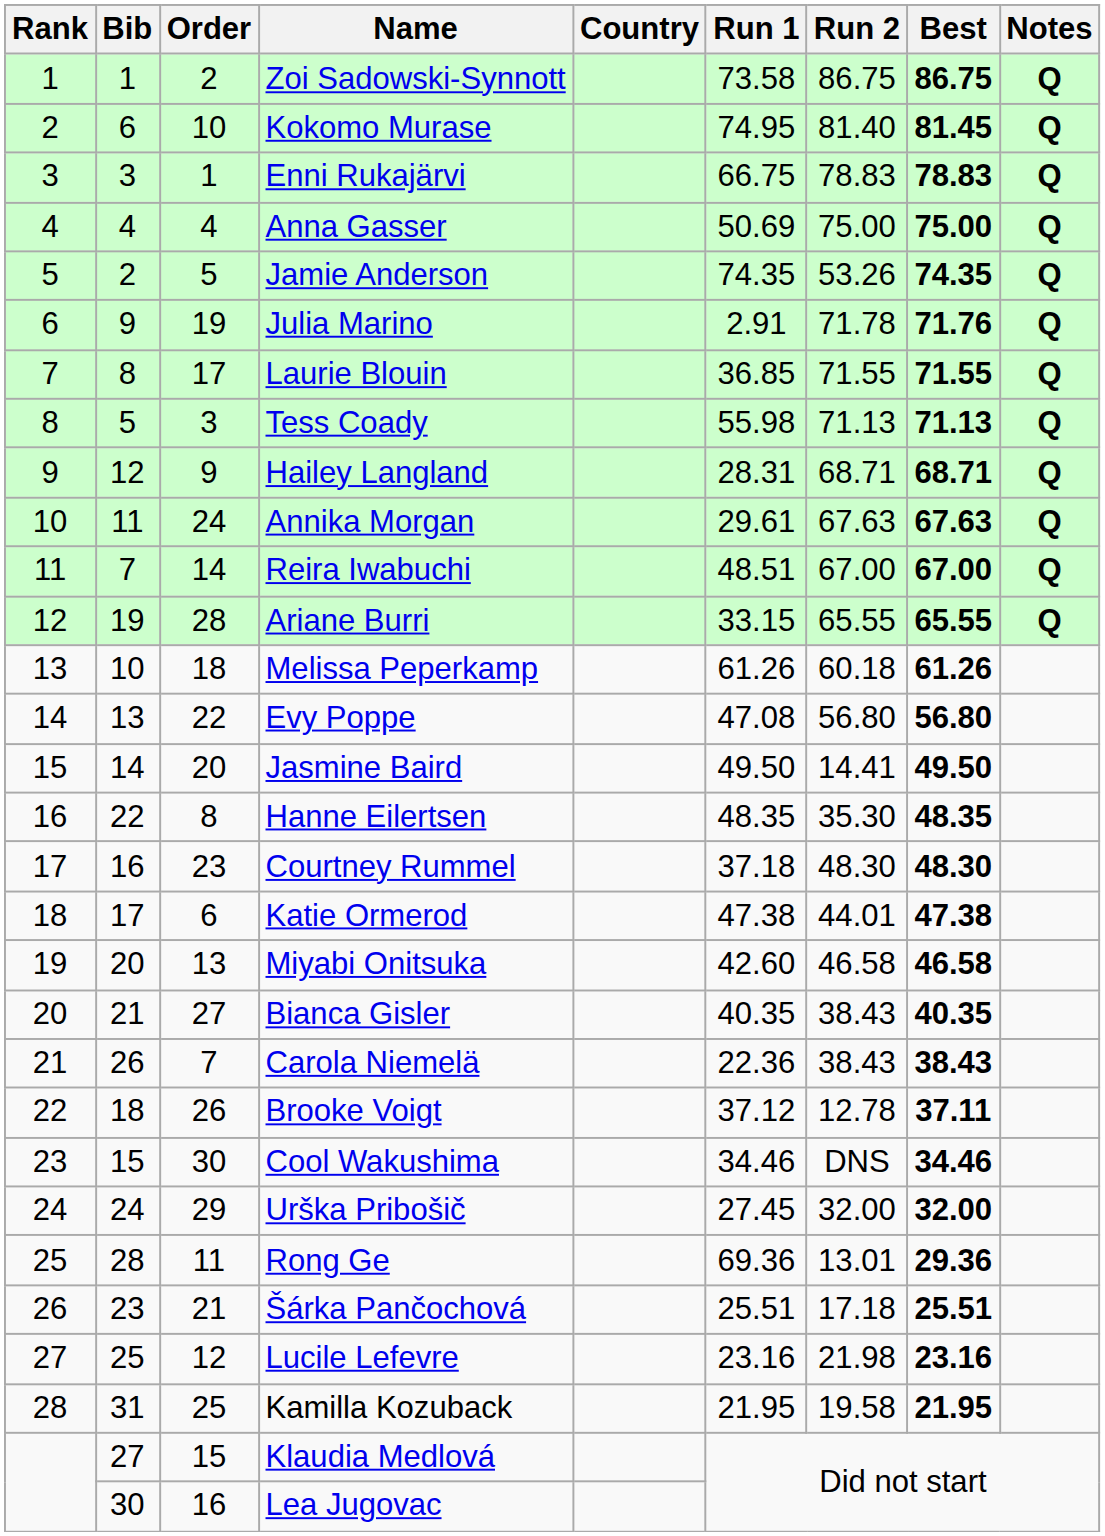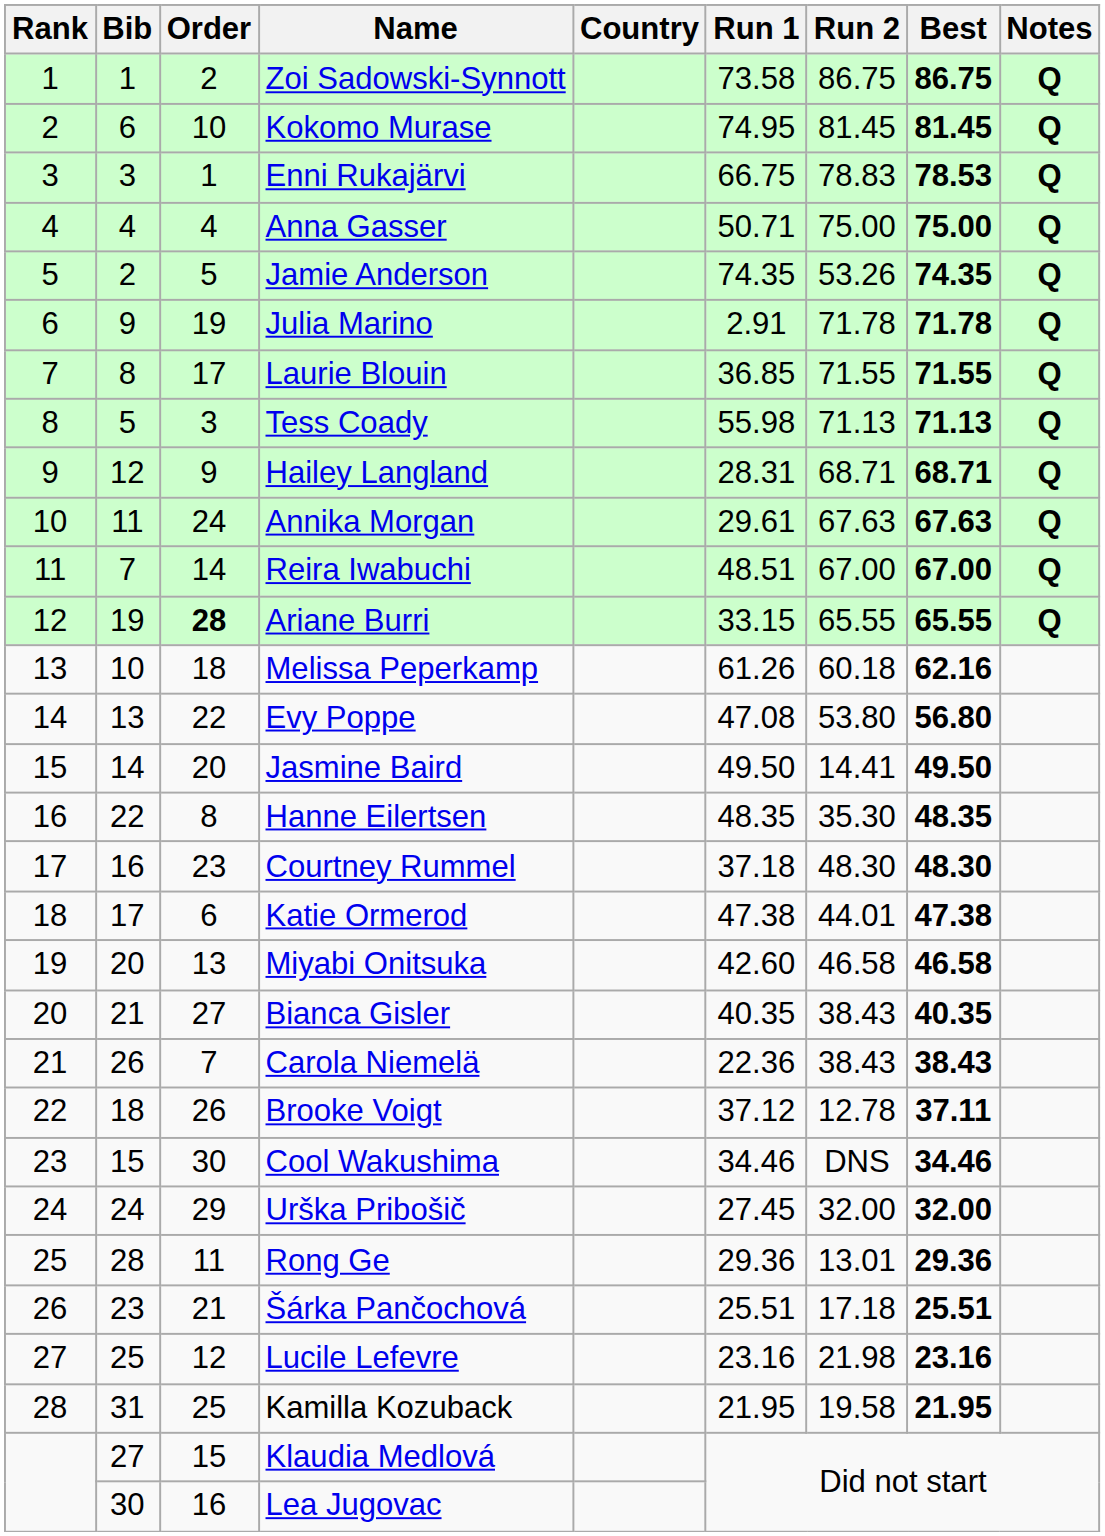 <table class="wikitable sortable" style="text-align:center">
 <tr>
 <th>Rank</th>
 <th>Bib</th>
 <th>Order</th>
 <th>Name</th>
 <th>Country</th>
 <th>Run 1</th>
 <th>Run 2</th>
 <th>Best</th>
 <th>Notes</th>
 </tr>
 <tr style="background:#cfc;">
 <td>1</td>
 <td>1</td>
 <td>2</td>
 <td align=left><a href='#'>Zoi Sadowski-Synnott</a></td>
 <td align=left></td>
 <td>73.58</td>
 <td>86.75</td>
 <td><strong>86.75</strong></td>
 <td><strong>Q</strong></td>
 </tr>
 <tr style="background:#cfc;">
 <td>2</td>
 <td>6</td>
 <td>10</td>
 <td align=left><a href='#'>Kokomo Murase</a></td>
 <td align=left></td>
 <td>74.95</td>
-<td>81.40</td>
+<td>81.45</td>
 <td><strong>81.45</strong></td>
 <td><strong>Q</strong></td>
 </tr>
 <tr style="background:#cfc;">
 <td>3</td>
 <td>3</td>
 <td>1</td>
 <td align=left><a href='#'>Enni Rukajärvi</a></td>
 <td align=left></td>
 <td>66.75</td>
 <td>78.83</td>
-<td><strong>78.83</strong></td>
+<td><strong>78.53</strong></td>
 <td><strong>Q</strong></td>
 </tr>
 <tr style="background:#cfc;">
 <td>4</td>
 <td>4</td>
 <td>4</td>
 <td align=left><a href='#'>Anna Gasser</a></td>
 <td align=left></td>
-<td>50.69</td>
+<td>50.71</td>
 <td>75.00</td>
 <td><strong>75.00</strong></td>
 <td><strong>Q</strong></td>
 </tr>
 <tr style="background:#cfc;">
 <td>5</td>
 <td>2</td>
 <td>5</td>
 <td align=left><a href='#'>Jamie Anderson</a></td>
 <td align=left></td>
 <td>74.35</td>
 <td>53.26</td>
 <td><strong>74.35</strong></td>
 <td><strong>Q</strong></td>
 </tr>
 <tr style="background:#cfc;">
 <td>6</td>
 <td>9</td>
 <td>19</td>
 <td align=left><a href='#'>Julia Marino</a></td>
 <td align=left></td>
 <td>2.91</td>
 <td>71.78</td>
-<td><strong>71.76</strong></td>
+<td><strong>71.78</strong></td>
 <td><strong>Q</strong></td>
 </tr>
 <tr style="background:#cfc;">
 <td>7</td>
 <td>8</td>
 <td>17</td>
 <td align=left><a href='#'>Laurie Blouin</a></td>
 <td align=left></td>
 <td>36.85</td>
 <td>71.55</td>
 <td><strong>71.55</strong></td>
 <td><strong>Q</strong></td>
 </tr>
 <tr style="background:#cfc;">
 <td>8</td>
 <td>5</td>
 <td>3</td>
 <td align=left><a href='#'>Tess Coady</a></td>
 <td align=left></td>
 <td>55.98</td>
 <td>71.13</td>
 <td><strong>71.13</strong></td>
 <td><strong>Q</strong></td>
 </tr>
 <tr style="background:#cfc;">
 <td>9</td>
 <td>12</td>
 <td>9</td>
 <td align=left><a href='#'>Hailey Langland</a></td>
 <td align=left></td>
 <td>28.31</td>
 <td>68.71</td>
 <td><strong>68.71</strong></td>
 <td><strong>Q</strong></td>
 </tr>
 <tr style="background:#cfc;">
 <td>10</td>
 <td>11</td>
 <td>24</td>
 <td align=left><a href='#'>Annika Morgan</a></td>
 <td align=left></td>
 <td>29.61</td>
 <td>67.63</td>
 <td><strong>67.63</strong></td>
 <td><strong>Q</strong></td>
 </tr>
 <tr style="background:#cfc;">
 <td>11</td>
 <td>7</td>
 <td>14</td>
 <td align=left><a href='#'>Reira Iwabuchi</a></td>
 <td align=left></td>
 <td>48.51</td>
 <td>67.00</td>
 <td><strong>67.00</strong></td>
 <td><strong>Q</strong></td>
 </tr>
 <tr style="background:#cfc;">
 <td>12</td>
 <td>19</td>
-<td>28</td>
+<td><strong>28</strong></td>
 <td align=left><a href='#'>Ariane Burri</a></td>
 <td align=left></td>
 <td>33.15</td>
 <td>65.55</td>
 <td><strong>65.55</strong></td>
 <td><strong>Q</strong></td>
 </tr>
 <tr>
 <td>13</td>
 <td>10</td>
 <td>18</td>
 <td align=left><a href='#'>Melissa Peperkamp</a></td>
 <td align=left></td>
 <td>61.26</td>
 <td>60.18</td>
-<td><strong>61.26</strong></td>
+<td><strong>62.16</strong></td>
 <td></td>
 </tr>
 <tr>
 <td>14</td>
 <td>13</td>
 <td>22</td>
 <td align=left><a href='#'>Evy Poppe</a></td>
 <td align=left></td>
 <td>47.08</td>
-<td>56.80</td>
+<td>53.80</td>
 <td><strong>56.80</strong></td>
 <td></td>
 </tr>
 <tr>
 <td>15</td>
 <td>14</td>
 <td>20</td>
 <td align=left><a href='#'>Jasmine Baird</a></td>
 <td align=left></td>
 <td>49.50</td>
 <td>14.41</td>
 <td><strong>49.50</strong></td>
 <td></td>
 </tr>
 <tr>
 <td>16</td>
 <td>22</td>
 <td>8</td>
 <td align=left><a href='#'>Hanne Eilertsen</a></td>
 <td align=left></td>
 <td>48.35</td>
 <td>35.30</td>
 <td><strong>48.35</strong></td>
 <td></td>
 </tr>
 <tr>
 <td>17</td>
 <td>16</td>
 <td>23</td>
 <td align=left><a href='#'>Courtney Rummel</a></td>
 <td align=left></td>
 <td>37.18</td>
 <td>48.30</td>
 <td><strong>48.30</strong></td>
 <td></td>
 </tr>
 <tr>
 <td>18</td>
 <td>17</td>
 <td>6</td>
 <td align=left><a href='#'>Katie Ormerod</a></td>
 <td align=left></td>
 <td>47.38</td>
 <td>44.01</td>
 <td><strong>47.38</strong></td>
 <td></td>
 </tr>
 <tr>
 <td>19</td>
 <td>20</td>
 <td>13</td>
 <td align=left><a href='#'>Miyabi Onitsuka</a></td>
 <td align=left></td>
 <td>42.60</td>
 <td>46.58</td>
 <td><strong>46.58</strong></td>
 <td></td>
 </tr>
 <tr>
 <td>20</td>
 <td>21</td>
 <td>27</td>
 <td align=left><a href='#'>Bianca Gisler</a></td>
 <td align=left></td>
 <td>40.35</td>
 <td>38.43</td>
 <td><strong>40.35</strong></td>
 <td></td>
 </tr>
 <tr>
 <td>21</td>
 <td>26</td>
 <td>7</td>
 <td align=left><a href='#'>Carola Niemelä</a></td>
 <td align=left></td>
 <td>22.36</td>
 <td>38.43</td>
 <td><strong>38.43</strong></td>
 <td></td>
 </tr>
 <tr>
 <td>22</td>
 <td>18</td>
 <td>26</td>
 <td align=left><a href='#'>Brooke Voigt</a></td>
 <td align=left></td>
 <td>37.12</td>
 <td>12.78</td>
 <td><strong>37.11</strong></td>
 <td></td>
 </tr>
 <tr>
 <td>23</td>
 <td>15</td>
 <td>30</td>
 <td align=left><a href='#'>Cool Wakushima</a></td>
 <td align=left></td>
 <td>34.46</td>
 <td>DNS</td>
 <td><strong>34.46</strong></td>
 <td></td>
 </tr>
 <tr>
 <td>24</td>
 <td>24</td>
 <td>29</td>
 <td align=left><a href='#'>Urška Pribošič</a></td>
 <td align=left></td>
 <td>27.45</td>
 <td>32.00</td>
 <td><strong>32.00</strong></td>
 <td></td>
 </tr>
 <tr>
 <td>25</td>
 <td>28</td>
 <td>11</td>
 <td align=left><a href='#'>Rong Ge</a></td>
 <td align=left></td>
-<td>69.36</td>
+<td>29.36</td>
 <td>13.01</td>
 <td><strong>29.36</strong></td>
 <td></td>
 </tr>
 <tr>
 <td>26</td>
 <td>23</td>
 <td>21</td>
 <td align=left><a href='#'>Šárka Pančochová</a></td>
 <td align=left></td>
 <td>25.51</td>
 <td>17.18</td>
 <td><strong>25.51</strong></td>
 <td></td>
 </tr>
 <tr>
 <td>27</td>
 <td>25</td>
 <td>12</td>
 <td align=left><a href='#'>Lucile Lefevre</a></td>
 <td align=left></td>
 <td>23.16</td>
 <td>21.98</td>
 <td><strong>23.16</strong></td>
 <td></td>
 </tr>
 <tr>
 <td>28</td>
 <td>31</td>
 <td>25</td>
 <td align=left>Kamilla Kozuback</td>
 <td align=left></td>
 <td>21.95</td>
 <td>19.58</td>
 <td><strong>21.95</strong></td>
 <td></td>
 </tr>
 <tr>
 <td rowspan=2></td>
 <td>27</td>
 <td>15</td>
 <td align=left><a href='#'>Klaudia Medlová</a></td>
 <td align=left></td>
 <td colspan=4 rowspan=2>Did not start</td>
 </tr>
 <tr>
 <td>30</td>
 <td>16</td>
 <td align=left><a href='#'>Lea Jugovac</a></td>
 <td align=left></td>
 </tr>
 </table>
